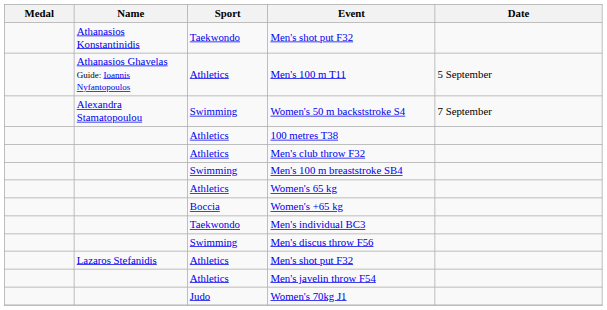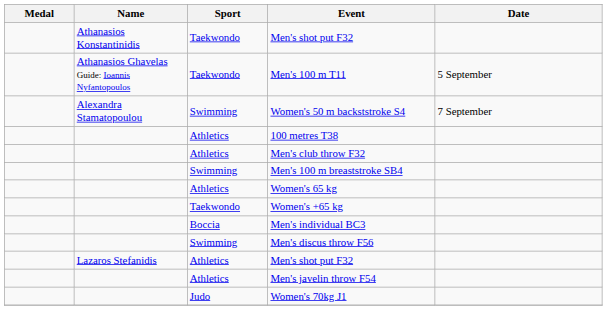 <table class="wikitable sortable" style="font-size:90%">
 <tr>
 <th style="width:6em">Medal</th>
 <th style="width:10em">Name</th>
 <th style="width:7em">Sport</th>
 <th style="width:15em">Event</th>
 <th style="width:15em">Date</th>
 </tr>
 <tr>
 <td></td>
 <td><a href='#'>Athanasios Konstantinidis</a></td>
 <td><a href='#'>Taekwondo</a></td>
 <td><a href='#'>Men's shot put F32</a></td>
 <td></td>
 </tr>
 <tr>
 <td></td>
 <td><a href='#'>Athanasios Ghavelas</a><br><small>Guide: <a href='#'>Ioannis Nyfantopoulos</a></small></td>
-<td><a href='#'>Athletics</a></td>
+<td><a href='#'>Taekwondo</a></td>
 <td><a href='#'>Men's 100 m T11</a></td>
 <td>5 September</td>
 </tr>
 <tr>
 <td></td>
 <td><a href='#'>Alexandra Stamatopoulou</a></td>
 <td><a href='#'>Swimming</a></td>
 <td><a href='#'>Women's 50 m backststroke S4</a></td>
 <td>7 September</td>
 </tr>
 <tr>
 <td></td>
 <td></td>
 <td><a href='#'>Athletics</a></td>
 <td><a href='#'>100 metres T38</a></td>
 <td></td>
 </tr>
 <tr>
 <td></td>
 <td></td>
 <td><a href='#'>Athletics</a></td>
 <td><a href='#'>Men's club throw F32</a></td>
 <td></td>
 </tr>
 <tr>
 <td></td>
 <td></td>
 <td><a href='#'>Swimming</a></td>
 <td><a href='#'>Men's 100 m breaststroke SB4</a></td>
 <td></td>
 </tr>
 <tr>
 <td></td>
 <td></td>
 <td><a href='#'>Athletics</a></td>
 <td><a href='#'>Women's 65 kg</a></td>
 <td></td>
 </tr>
 <tr>
 <td></td>
 <td></td>
-<td><a href='#'>Boccia</a></td>
+<td><a href='#'>Taekwondo</a></td>
 <td><a href='#'>Women's +65 kg</a></td>
 <td></td>
 </tr>
 <tr>
 <td></td>
 <td></td>
-<td><a href='#'>Taekwondo</a></td>
+<td><a href='#'>Boccia</a></td>
 <td><a href='#'>Men's individual BC3</a></td>
 <td></td>
 </tr>
 <tr>
 <td></td>
 <td></td>
 <td><a href='#'>Swimming</a></td>
 <td><a href='#'>Men's discus throw F56</a></td>
 <td></td>
 </tr>
 <tr>
 <td></td>
 <td><a href='#'>Lazaros Stefanidis</a></td>
 <td><a href='#'>Athletics</a></td>
 <td><a href='#'>Men's shot put F32</a></td>
 <td></td>
 </tr>
 <tr>
 <td></td>
 <td></td>
 <td><a href='#'>Athletics</a></td>
 <td><a href='#'>Men's javelin throw F54</a></td>
 <td></td>
 </tr>
 <tr>
 <td></td>
 <td></td>
 <td><a href='#'>Judo</a></td>
 <td><a href='#'>Women's 70kg J1</a></td>
 <td></td>
 </tr>
 <tr>
 </tr>
 </table>
